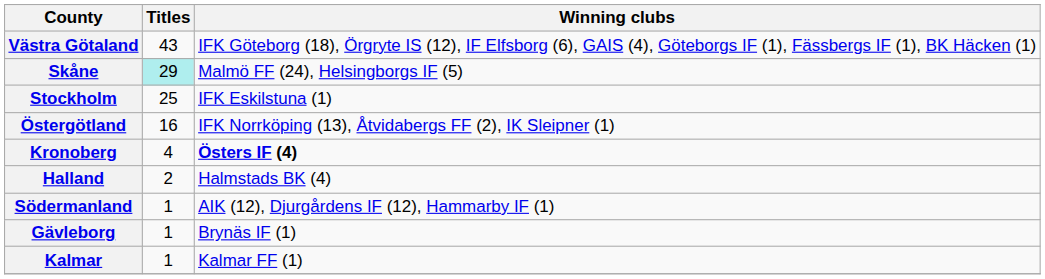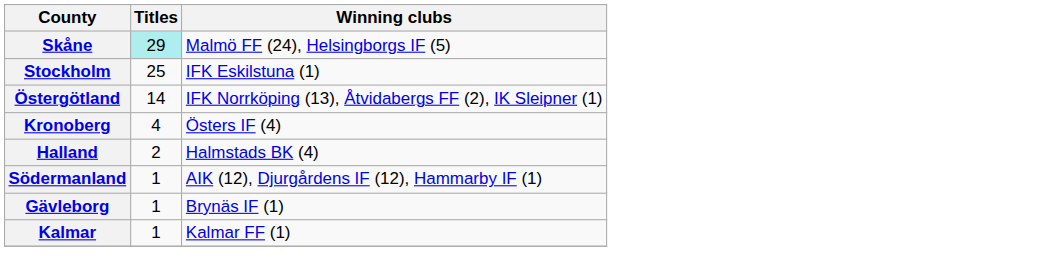 <table class="wikitable sortable plainrowheaders">
 <tr>
 <th scope="col">County</th>
 <th scope="col">Titles</th>
 <th scope="col" class="unsortable">Winning clubs</th>
-</tr>
-<tr>
-<th scope="row"><a href='#'>Västra Götaland</a></th>
-<td align="center">43</td>
-<td><a href='#'>IFK Göteborg</a> (18), <a href='#'>Örgryte IS</a> (12), <a href='#'>IF Elfsborg</a> (6), <a href='#'>GAIS</a> (4), <a href='#'>Göteborgs IF</a> (1), <a href='#'>Fässbergs IF</a> (1), <a href='#'>BK Häcken</a> (1)</td>
 </tr>
 <tr>
 <th scope="row"><a href='#'>Skåne</a></th>
 <td align="center" style="background: paleturquoise;">29</td>
 <td><a href='#'>Malmö FF</a> (24), <a href='#'>Helsingborgs IF</a> (5)</td>
 </tr>
 <tr>
 <th scope="row"><a href='#'>Stockholm</a></th>
 <td align="center">25</td>
 <td><a href='#'>IFK Eskilstuna</a> (1)</td>
 </tr>
 <tr>
 <th scope="row"><a href='#'>Östergötland</a></th>
-<td align="center">16</td>
+<td align="center">14</td>
 <td><a href='#'>IFK Norrköping</a> (13), <a href='#'>Åtvidabergs FF</a> (2), <a href='#'>IK Sleipner</a> (1)</td>
 </tr>
 <tr>
 <th scope="row"><a href='#'>Kronoberg</a></th>
 <td align="center">4</td>
-<td><strong><a href='#'>Östers IF</a> (4)</strong></td>
+<td><a href='#'>Östers IF</a> (4)</td>
 </tr>
 <tr>
 <th scope="row"><a href='#'>Halland</a></th>
 <td align="center">2</td>
 <td><a href='#'>Halmstads BK</a> (4)</td>
 </tr>
 <tr>
 <th scope="row"><a href='#'>Södermanland</a></th>
 <td align="center">1</td>
 <td><a href='#'>AIK</a> (12), <a href='#'>Djurgårdens IF</a> (12), <a href='#'>Hammarby IF</a> (1)</td>
 </tr>
 <tr>
 <th scope="row"><a href='#'>Gävleborg</a></th>
 <td align="center">1</td>
 <td><a href='#'>Brynäs IF</a> (1)</td>
 </tr>
 <tr>
 <th scope="row"><a href='#'>Kalmar</a></th>
 <td align="center">1</td>
 <td><a href='#'>Kalmar FF</a> (1)</td>
 </tr>
 <tr>
 </tr>
 </table>
